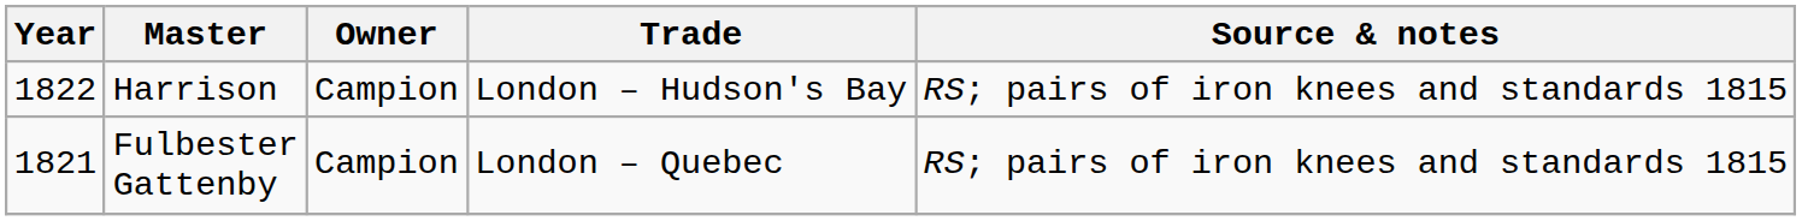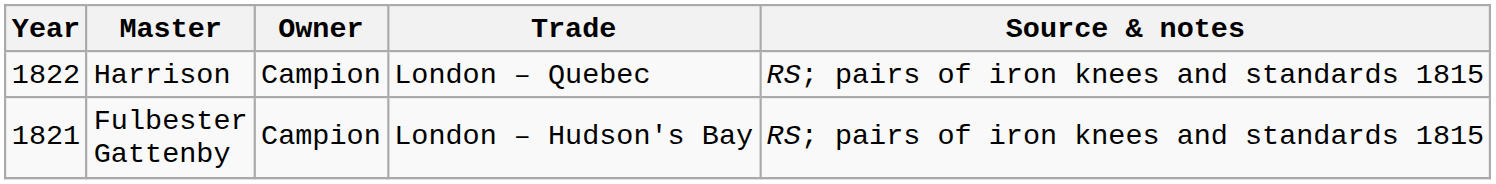 <table class=" wikitable">
 <tr>
 <th>Year</th>
 <th>Master</th>
 <th>Owner</th>
 <th>Trade</th>
 <th>Source & notes</th>
 </tr>
 <tr>
 <td>1822</td>
 <td>Harrison</td>
 <td>Campion</td>
-<td>London – Hudson's Bay</td>
+<td>London – Quebec</td>
 <td><em>RS</em>; pairs of iron knees and standards 1815</td>
 </tr>
 <tr>
 <td>1821</td>
 <td>Fulbester<br>Gattenby</td>
 <td>Campion</td>
-<td>London – Quebec</td>
+<td>London – Hudson's Bay</td>
 <td><em>RS</em>; pairs of iron knees and standards 1815</td>
 </tr>
 <tr>
 </tr>
 </table>
